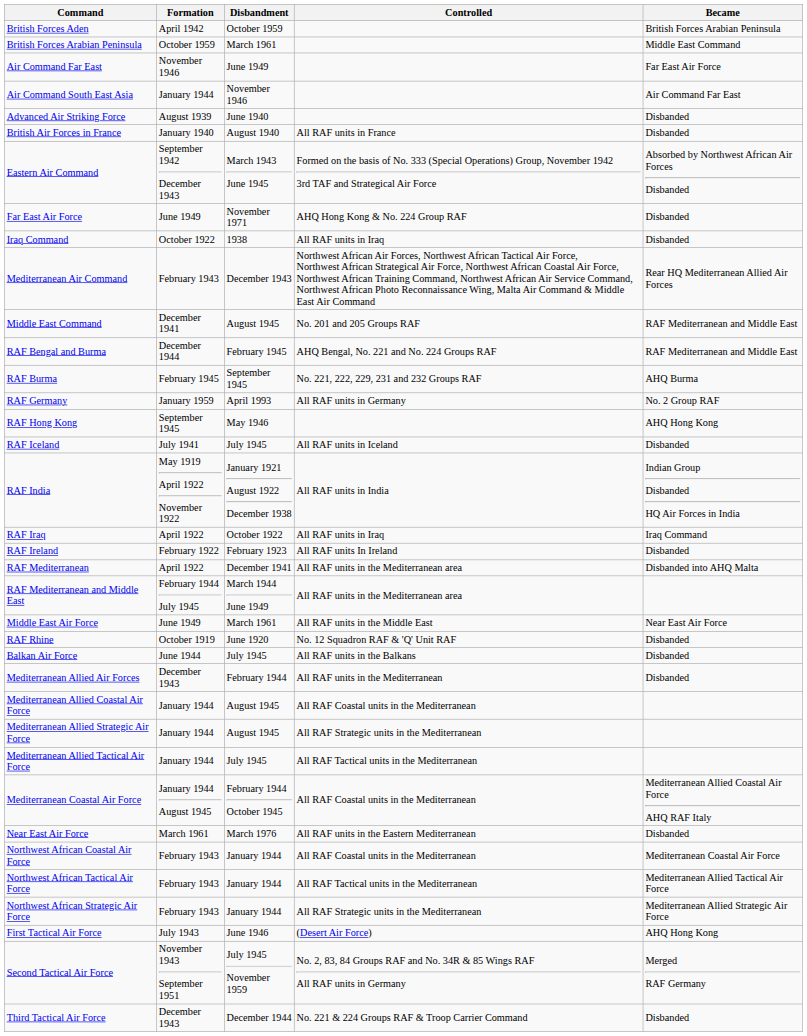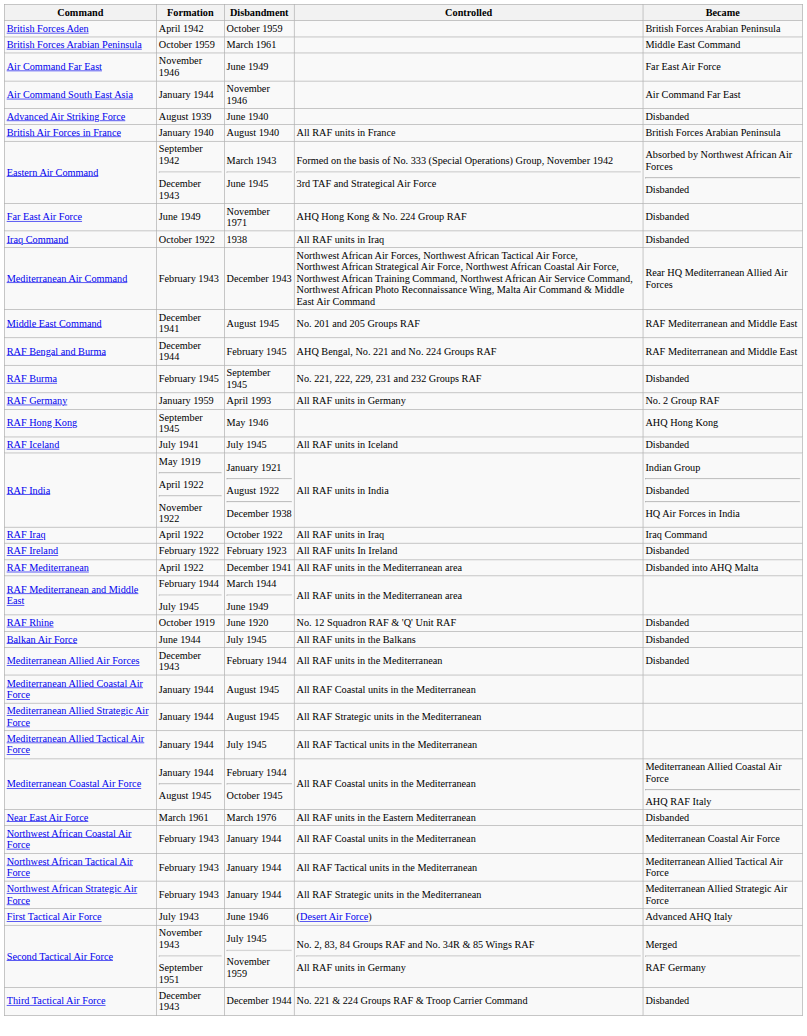 <table class="wikitable sortable">
 <tr>
 <th data-sort-type = "letter">Command</th>
 <th data-sort-type = "number">Formation</th>
 <th data-sort-type = "number">Disbandment</th>
 <th>Controlled</th>
 <th>Became</th>
 </tr>
 <tr>
 <td><a href='#'>British Forces Aden</a></td>
 <td>April 1942</td>
 <td>October 1959</td>
 <td></td>
 <td>British Forces Arabian Peninsula</td>
 </tr>
 <tr>
 <td><a href='#'>British Forces Arabian Peninsula</a></td>
 <td>October 1959</td>
 <td>March 1961</td>
 <td></td>
 <td>Middle East Command</td>
 </tr>
 <tr>
 <td><a href='#'>Air Command Far East</a></td>
 <td>November 1946</td>
 <td>June 1949</td>
 <td></td>
 <td>Far East Air Force</td>
 </tr>
 <tr>
 <td><a href='#'>Air Command South East Asia</a></td>
 <td>January 1944</td>
 <td>November 1946</td>
 <td></td>
 <td>Air Command Far East</td>
 </tr>
 <tr>
 <td><a href='#'>Advanced Air Striking Force</a></td>
 <td>August 1939</td>
 <td>June 1940</td>
 <td></td>
 <td>Disbanded</td>
 </tr>
 <tr>
 <td><a href='#'>British Air Forces in France</a></td>
 <td>January 1940</td>
 <td>August 1940</td>
 <td>All RAF units in France</td>
-<td>Disbanded</td>
+<td>British Forces Arabian Peninsula</td>
 </tr>
 <tr>
 <td><a href='#'>Eastern Air Command</a></td>
 <td>September 1942<hr>December 1943</td>
 <td>March 1943<hr>June 1945</td>
 <td>Formed on the basis of No. 333 (Special Operations) Group, November 1942<hr>3rd TAF and Strategical Air Force</td>
 <td>Absorbed by Northwest African Air Forces<hr>Disbanded</td>
 </tr>
 <tr>
 <td><a href='#'>Far East Air Force</a></td>
 <td>June 1949</td>
 <td>November 1971</td>
 <td>AHQ Hong Kong & No. 224 Group RAF</td>
 <td>Disbanded</td>
 </tr>
 <tr>
 <td><a href='#'>Iraq Command</a></td>
 <td>October 1922</td>
 <td>1938</td>
 <td>All RAF units in Iraq</td>
 <td>Disbanded</td>
 </tr>
 <tr>
 <td><a href='#'>Mediterranean Air Command</a></td>
 <td>February 1943</td>
 <td>December 1943</td>
 <td>Northwest African Air Forces, Northwest African Tactical Air Force,<br> Northwest African Strategical Air Force, Northwest African Coastal Air Force,<br> Northwest African Training Command, Northwest African Air Service Command,<br> Northwest African Photo Reconnaissance Wing, Malta Air Command & Middle East Air Command</td>
 <td>Rear HQ Mediterranean Allied Air Forces</td>
 </tr>
 <tr>
 <td><a href='#'>Middle East Command</a></td>
 <td>December 1941</td>
 <td>August 1945</td>
 <td>No. 201 and 205 Groups RAF</td>
 <td>RAF Mediterranean and Middle East</td>
 </tr>
 <tr>
 <td><a href='#'>RAF Bengal and Burma</a></td>
 <td>December 1944</td>
 <td>February 1945</td>
 <td>AHQ Bengal, No. 221 and No. 224 Groups RAF</td>
 <td>RAF Mediterranean and Middle East</td>
 </tr>
 <tr>
 <td><a href='#'>RAF Burma</a></td>
 <td>February 1945</td>
 <td>September 1945</td>
 <td>No. 221, 222, 229, 231 and 232 Groups RAF</td>
-<td>AHQ Burma</td>
+<td>Disbanded</td>
 </tr>
 <tr>
 <td><a href='#'>RAF Germany</a></td>
 <td>January 1959</td>
 <td>April 1993</td>
 <td>All RAF units in Germany</td>
 <td>No. 2 Group RAF</td>
 </tr>
 <tr>
 <td><a href='#'>RAF Hong Kong</a></td>
 <td>September 1945</td>
 <td>May 1946</td>
 <td></td>
 <td>AHQ Hong Kong</td>
 </tr>
 <tr>
 <td><a href='#'>RAF Iceland</a></td>
 <td>July 1941</td>
 <td>July 1945</td>
 <td>All RAF units in Iceland</td>
 <td>Disbanded</td>
 </tr>
 <tr>
 <td><a href='#'>RAF India</a></td>
 <td>May 1919<hr>April 1922<hr>November 1922</td>
 <td>January 1921<hr>August 1922<hr>December 1938</td>
 <td>All RAF units in India</td>
 <td>Indian Group<hr>Disbanded<hr>HQ Air Forces in India</td>
 </tr>
 <tr>
 <td><a href='#'>RAF Iraq</a></td>
 <td>April 1922</td>
 <td>October 1922</td>
 <td>All RAF units in Iraq</td>
 <td>Iraq Command</td>
 </tr>
 <tr>
 <td><a href='#'>RAF Ireland</a></td>
 <td>February 1922</td>
 <td>February 1923</td>
 <td>All RAF units In Ireland</td>
 <td>Disbanded</td>
 </tr>
 <tr>
 <td><a href='#'>RAF Mediterranean</a></td>
 <td>April 1922</td>
 <td>December 1941</td>
 <td>All RAF units in the Mediterranean area</td>
 <td>Disbanded into AHQ Malta</td>
 </tr>
 <tr>
 <td><a href='#'>RAF Mediterranean and Middle East</a></td>
 <td>February 1944<hr>July 1945</td>
 <td>March 1944<hr>June 1949</td>
 <td>All RAF units in the Mediterranean area</td>
 <td></td>
-</tr>
-<tr>
-<td><a href='#'>Middle East Air Force</a></td>
-<td>June 1949</td>
-<td>March 1961</td>
-<td>All RAF units in the Middle East</td>
-<td>Near East Air Force</td>
 </tr>
 <tr>
 <td><a href='#'>RAF Rhine</a></td>
 <td>October 1919</td>
 <td>June 1920</td>
 <td>No. 12 Squadron RAF & 'Q' Unit RAF</td>
 <td>Disbanded</td>
 </tr>
 <tr>
 <td><a href='#'>Balkan Air Force</a></td>
 <td>June 1944</td>
 <td>July 1945</td>
 <td>All RAF units in the Balkans</td>
 <td>Disbanded</td>
 </tr>
 <tr>
 <td><a href='#'>Mediterranean Allied Air Forces</a></td>
 <td>December 1943</td>
 <td>February 1944</td>
 <td>All RAF units in the Mediterranean</td>
 <td>Disbanded</td>
 </tr>
 <tr>
 <td><a href='#'>Mediterranean Allied Coastal Air Force</a></td>
 <td>January 1944</td>
 <td>August 1945</td>
 <td>All RAF Coastal units in the Mediterranean</td>
 <td></td>
 </tr>
 <tr>
 <td><a href='#'>Mediterranean Allied Strategic Air Force</a></td>
 <td>January 1944</td>
 <td>August 1945</td>
 <td>All RAF Strategic units in the Mediterranean</td>
 <td></td>
 </tr>
 <tr>
 <td><a href='#'>Mediterranean Allied Tactical Air Force</a></td>
 <td>January 1944</td>
 <td>July 1945</td>
 <td>All RAF Tactical units in the Mediterranean</td>
 <td></td>
 </tr>
 <tr>
 <td><a href='#'>Mediterranean Coastal Air Force</a></td>
 <td>January 1944<hr>August 1945</td>
 <td>February 1944<hr>October 1945</td>
 <td>All RAF Coastal units in the Mediterranean</td>
 <td>Mediterranean Allied Coastal Air Force<hr>AHQ RAF Italy</td>
 </tr>
 <tr>
 <td><a href='#'>Near East Air Force</a></td>
 <td>March 1961</td>
 <td>March 1976</td>
 <td>All RAF units in the Eastern Mediterranean</td>
 <td>Disbanded</td>
 </tr>
 <tr>
 <td><a href='#'>Northwest African Coastal Air Force</a></td>
 <td>February 1943</td>
 <td>January 1944</td>
 <td>All RAF Coastal units in the Mediterranean</td>
 <td>Mediterranean Coastal Air Force</td>
 </tr>
 <tr>
 <td><a href='#'>Northwest African Tactical Air Force</a></td>
 <td>February 1943</td>
 <td>January 1944</td>
 <td>All RAF Tactical units in the Mediterranean</td>
 <td>Mediterranean Allied Tactical Air Force</td>
 </tr>
 <tr>
 <td><a href='#'>Northwest African Strategic Air Force</a></td>
 <td>February 1943</td>
 <td>January 1944</td>
 <td>All RAF Strategic units in the Mediterranean</td>
 <td>Mediterranean Allied Strategic Air Force</td>
 </tr>
 <tr>
 <td><a href='#'>First Tactical Air Force</a></td>
 <td>July 1943</td>
 <td>June 1946</td>
 <td>(<a href='#'>Desert Air Force</a>)</td>
-<td>AHQ Hong Kong</td>
+<td>Advanced AHQ Italy</td>
 </tr>
 <tr>
 <td><a href='#'>Second Tactical Air Force</a></td>
 <td>November 1943<hr>September 1951</td>
 <td>July 1945<hr>November 1959</td>
 <td>No. 2, 83, 84 Groups RAF and No. 34R & 85 Wings RAF<hr>All RAF units in Germany</td>
 <td>Merged<hr>RAF Germany</td>
 </tr>
 <tr>
 <td><a href='#'>Third Tactical Air Force</a></td>
 <td>December 1943</td>
 <td>December 1944</td>
 <td>No. 221 & 224 Groups RAF & Troop Carrier Command</td>
 <td>Disbanded</td>
 </tr>
 </table>
